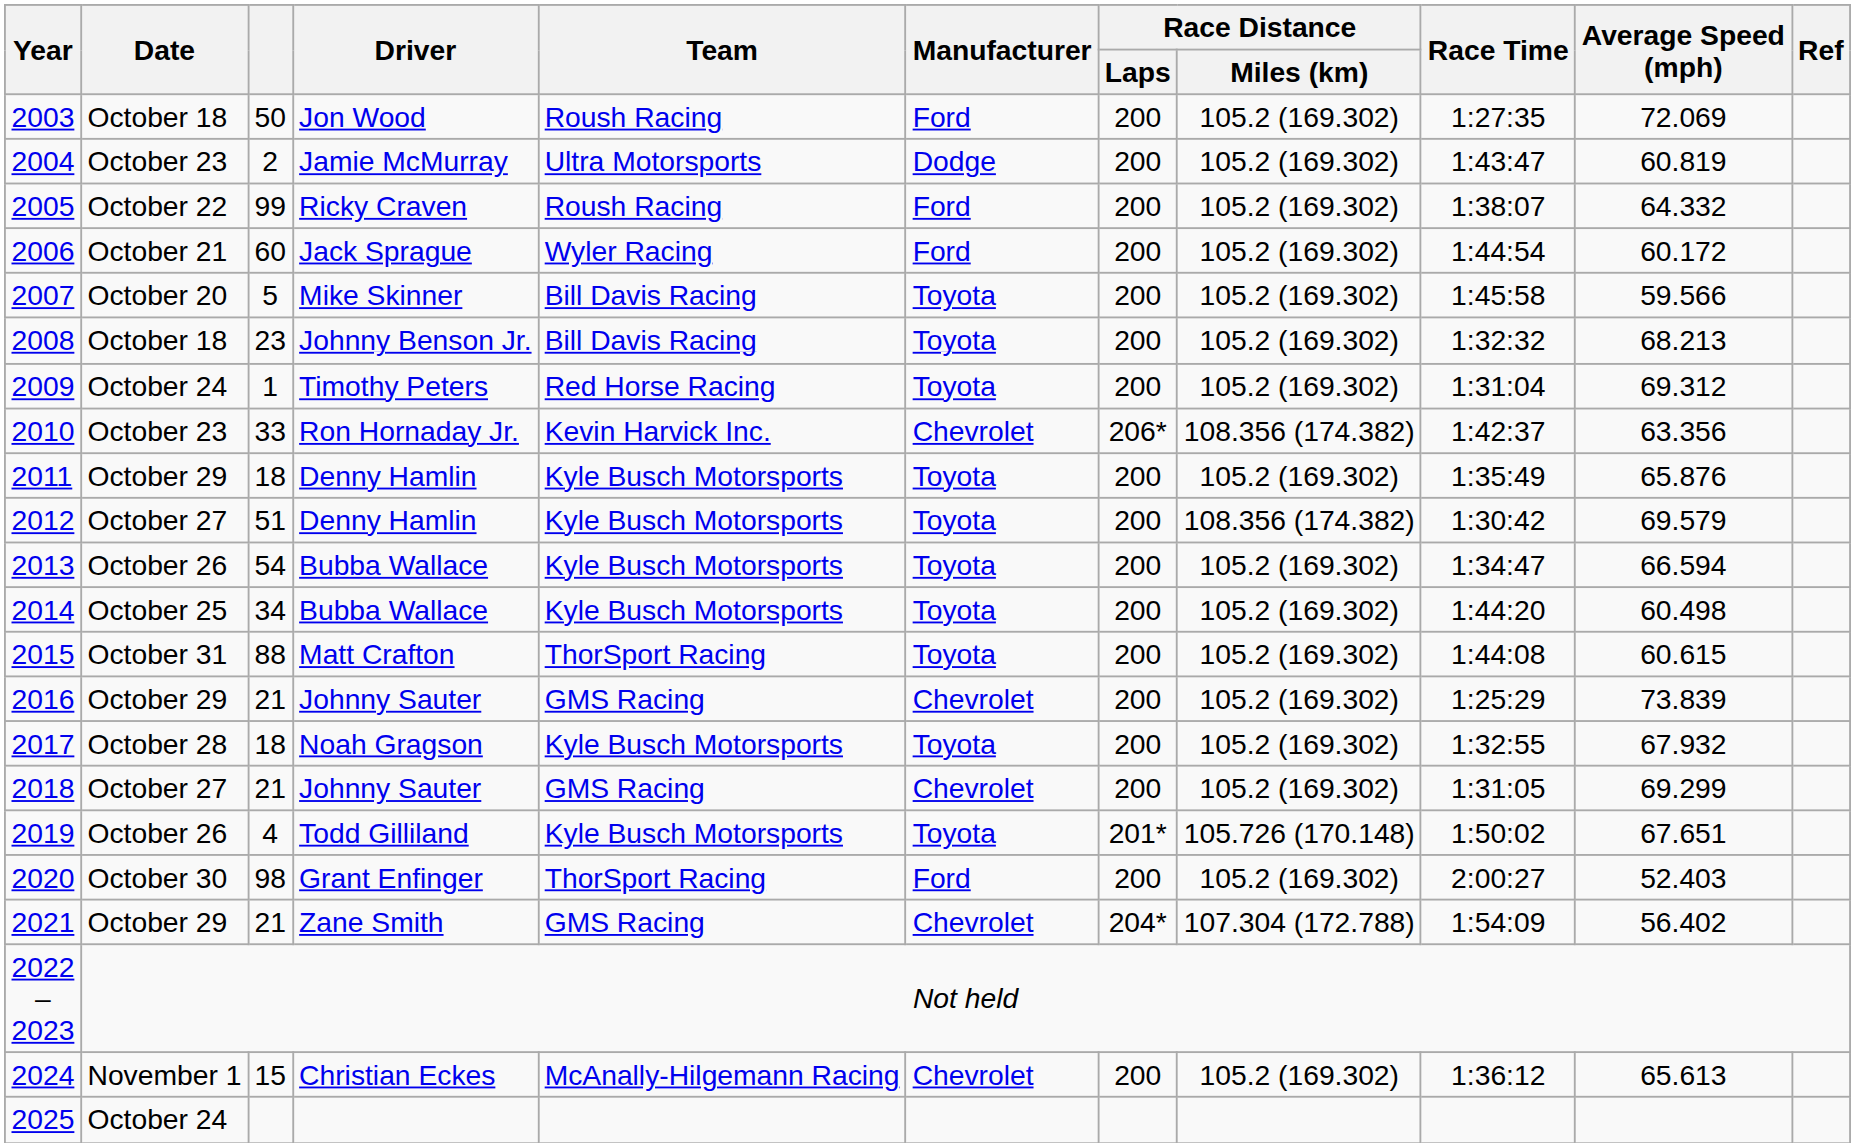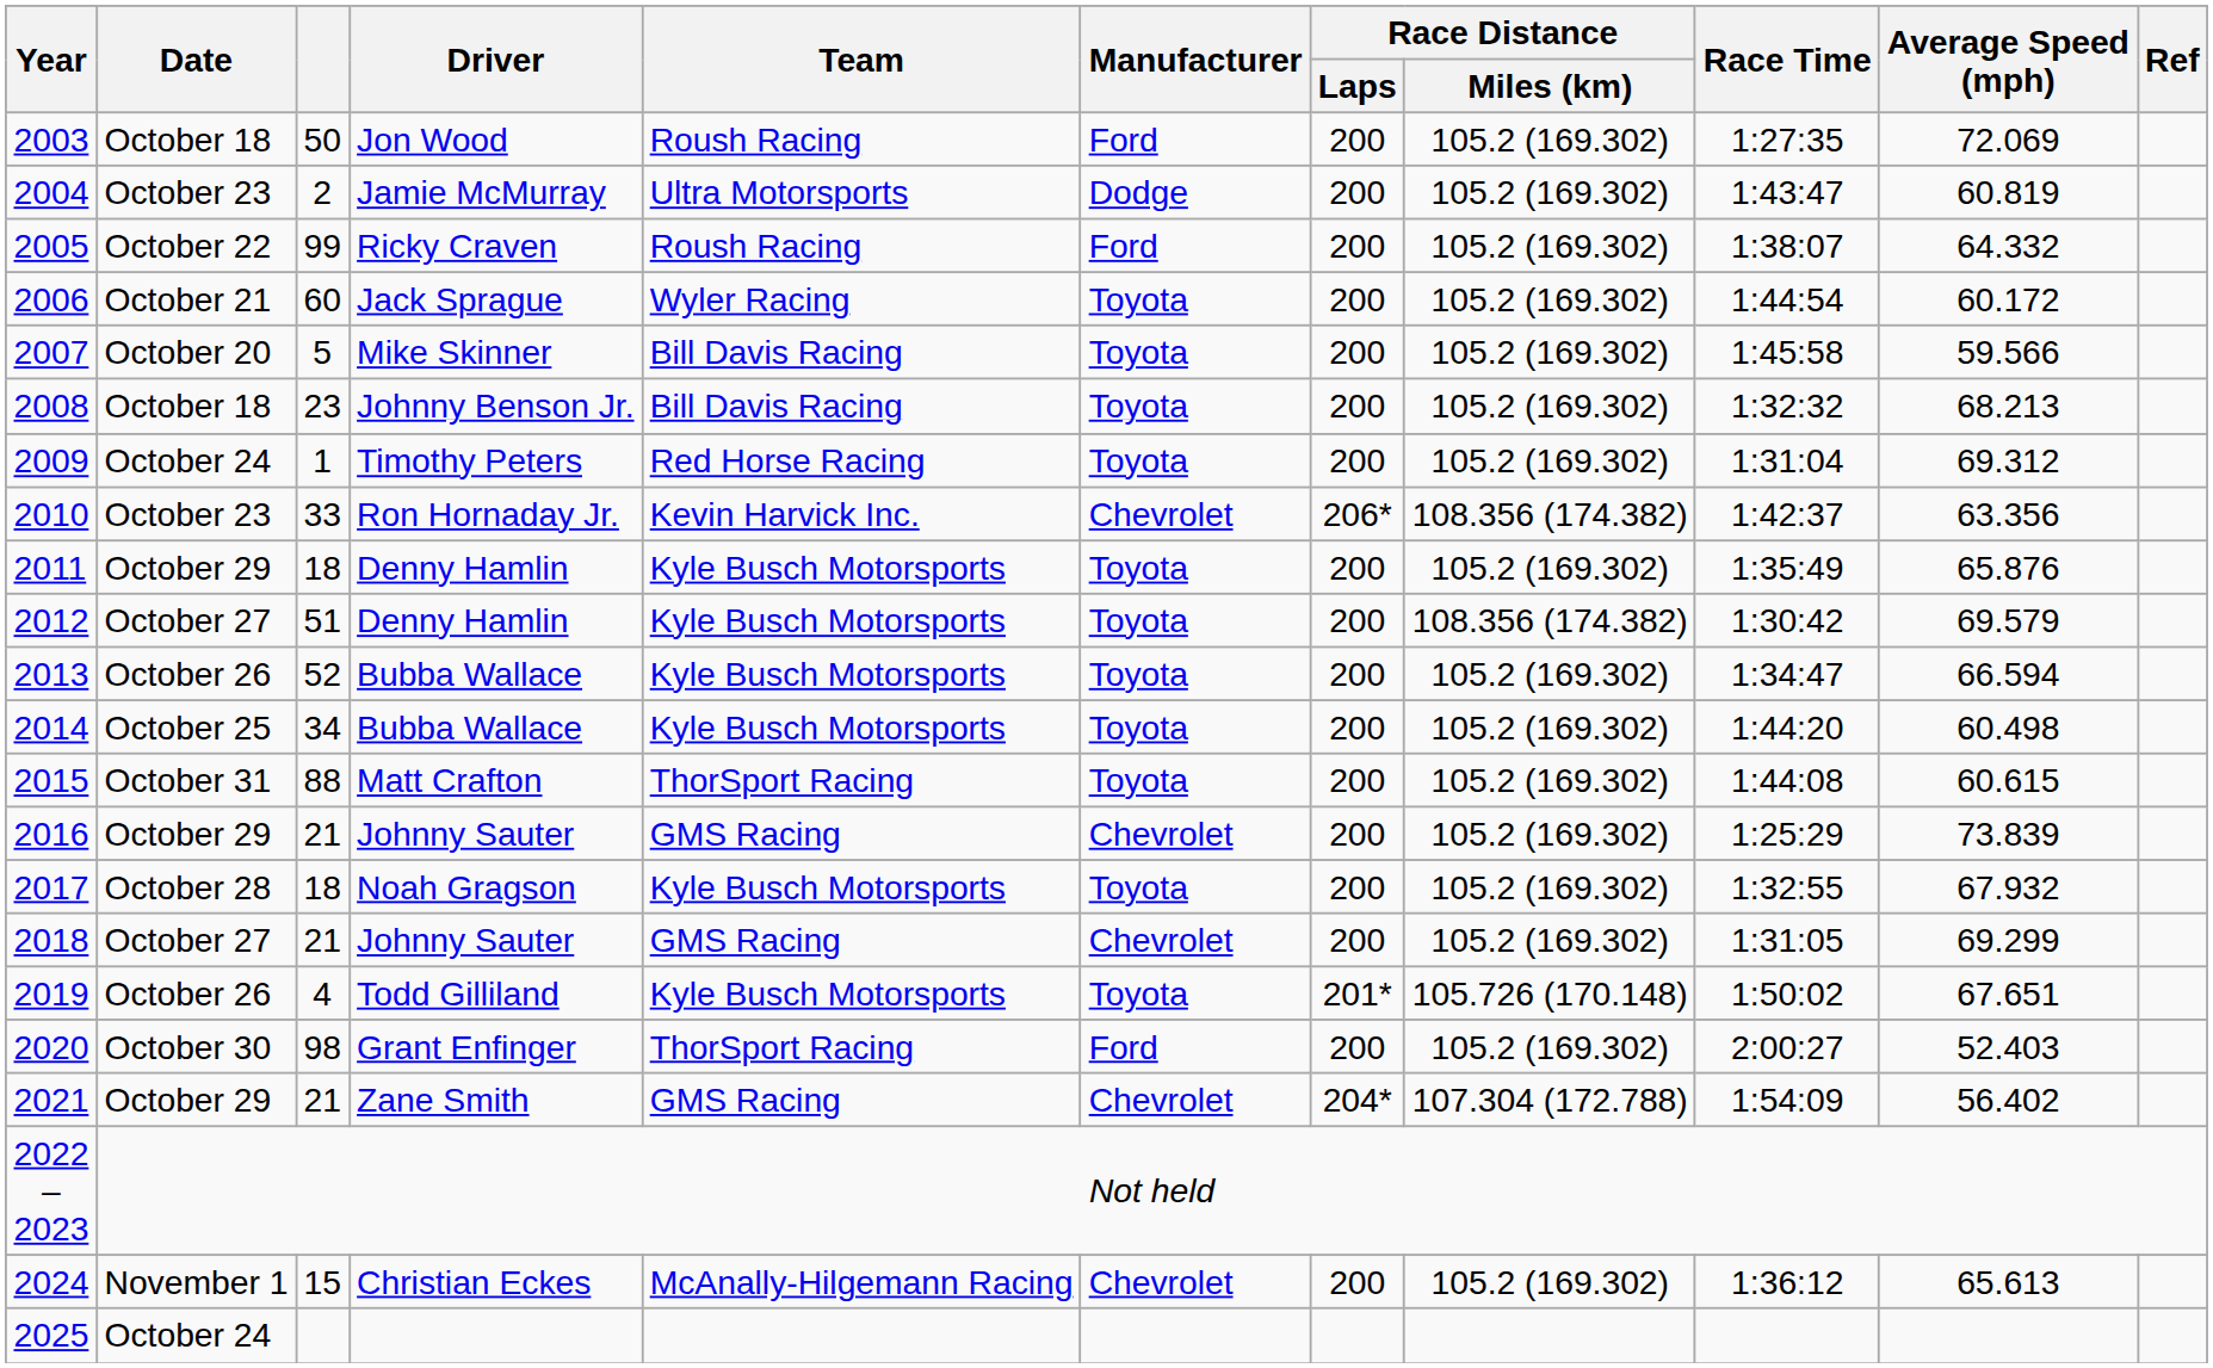 <table class="wikitable" style="font-size: 95%;">
 <tr>
 <th rowspan="2">Year</th>
 <th rowspan="2">Date</th>
 <th rowspan="2"></th>
 <th rowspan="2">Driver</th>
 <th rowspan="2">Team</th>
 <th rowspan="2">Manufacturer</th>
 <th colspan="2">Race Distance</th>
 <th rowspan="2">Race Time</th>
 <th rowspan="2">Average Speed<br>(mph)</th>
 <th rowspan="2">Ref</th>
 </tr>
 <tr>
 <th>Laps</th>
 <th>Miles (km)</th>
 </tr>
 <tr>
 <td><a href='#'>2003</a></td>
 <td>October 18</td>
 <td align="center">50</td>
 <td><a href='#'>Jon Wood</a></td>
 <td><a href='#'>Roush Racing</a></td>
 <td><a href='#'>Ford</a></td>
 <td align="center">200</td>
 <td align="center">105.2 (169.302)</td>
 <td align="center">1:27:35</td>
 <td align="center">72.069</td>
 <td align="center"></td>
 </tr>
 <tr>
 <td><a href='#'>2004</a></td>
 <td>October 23</td>
 <td align="center">2</td>
 <td><a href='#'>Jamie McMurray</a></td>
 <td><a href='#'>Ultra Motorsports</a></td>
 <td><a href='#'>Dodge</a></td>
 <td align="center">200</td>
 <td align="center">105.2 (169.302)</td>
 <td align="center">1:43:47</td>
 <td align="center">60.819</td>
 <td align="center"></td>
 </tr>
 <tr>
 <td><a href='#'>2005</a></td>
 <td>October 22</td>
 <td align="center">99</td>
 <td><a href='#'>Ricky Craven</a></td>
 <td><a href='#'>Roush Racing</a></td>
 <td><a href='#'>Ford</a></td>
 <td align="center">200</td>
 <td align="center">105.2 (169.302)</td>
 <td align="center">1:38:07</td>
 <td align="center">64.332</td>
 <td align="center"></td>
 </tr>
 <tr>
 <td><a href='#'>2006</a></td>
 <td>October 21</td>
 <td align="center">60</td>
 <td><a href='#'>Jack Sprague</a></td>
 <td><a href='#'>Wyler Racing</a></td>
-<td><a href='#'>Ford</a></td>
+<td><a href='#'>Toyota</a></td>
 <td align="center">200</td>
 <td align="center">105.2 (169.302)</td>
 <td align="center">1:44:54</td>
 <td align="center">60.172</td>
 <td align="center"></td>
 </tr>
 <tr>
 <td><a href='#'>2007</a></td>
 <td>October 20</td>
 <td align="center">5</td>
 <td><a href='#'>Mike Skinner</a></td>
 <td><a href='#'>Bill Davis Racing</a></td>
 <td><a href='#'>Toyota</a></td>
 <td align="center">200</td>
 <td align="center">105.2 (169.302)</td>
 <td align="center">1:45:58</td>
 <td align="center">59.566</td>
 <td align="center"></td>
 </tr>
 <tr>
 <td><a href='#'>2008</a></td>
 <td>October 18</td>
 <td align="center">23</td>
 <td><a href='#'>Johnny Benson Jr.</a></td>
 <td><a href='#'>Bill Davis Racing</a></td>
 <td><a href='#'>Toyota</a></td>
 <td align="center">200</td>
 <td align="center">105.2 (169.302)</td>
 <td align="center">1:32:32</td>
 <td align="center">68.213</td>
 <td align="center"></td>
 </tr>
 <tr>
 <td><a href='#'>2009</a></td>
 <td>October 24</td>
 <td align="center">1</td>
 <td><a href='#'>Timothy Peters</a></td>
 <td><a href='#'>Red Horse Racing</a></td>
 <td><a href='#'>Toyota</a></td>
 <td align="center">200</td>
 <td align="center">105.2 (169.302)</td>
 <td align="center">1:31:04</td>
 <td align="center">69.312</td>
 <td align="center"></td>
 </tr>
 <tr>
 <td><a href='#'>2010</a></td>
 <td>October 23</td>
 <td align="center">33</td>
 <td><a href='#'>Ron Hornaday Jr.</a></td>
 <td><a href='#'>Kevin Harvick Inc.</a></td>
 <td><a href='#'>Chevrolet</a></td>
 <td align="center">206*</td>
 <td align="center">108.356 (174.382)</td>
 <td align="center">1:42:37</td>
 <td align="center">63.356</td>
 <td align="center"></td>
 </tr>
 <tr>
 <td><a href='#'>2011</a></td>
 <td>October 29</td>
 <td align="center">18</td>
 <td><a href='#'>Denny Hamlin</a></td>
 <td><a href='#'>Kyle Busch Motorsports</a></td>
 <td><a href='#'>Toyota</a></td>
 <td align="center">200</td>
 <td align="center">105.2 (169.302)</td>
 <td align="center">1:35:49</td>
 <td align="center">65.876</td>
 <td align="center"></td>
 </tr>
 <tr>
 <td><a href='#'>2012</a></td>
 <td>October 27</td>
 <td align="center">51</td>
 <td><a href='#'>Denny Hamlin</a></td>
 <td><a href='#'>Kyle Busch Motorsports</a></td>
 <td><a href='#'>Toyota</a></td>
 <td align="center">200</td>
 <td align="center">108.356 (174.382)</td>
 <td align="center">1:30:42</td>
 <td align="center">69.579</td>
 <td align="center"></td>
 </tr>
 <tr>
 <td><a href='#'>2013</a></td>
 <td>October 26</td>
-<td align="center">54</td>
+<td align="center">52</td>
 <td><a href='#'>Bubba Wallace</a></td>
 <td><a href='#'>Kyle Busch Motorsports</a></td>
 <td><a href='#'>Toyota</a></td>
 <td align="center">200</td>
 <td align="center">105.2 (169.302)</td>
 <td align="center">1:34:47</td>
 <td align="center">66.594</td>
 <td align="center"></td>
 </tr>
 <tr>
 <td><a href='#'>2014</a></td>
 <td>October 25</td>
 <td align="center">34</td>
 <td><a href='#'>Bubba Wallace</a></td>
 <td><a href='#'>Kyle Busch Motorsports</a></td>
 <td><a href='#'>Toyota</a></td>
 <td align="center">200</td>
 <td align="center">105.2 (169.302)</td>
 <td align="center">1:44:20</td>
 <td align="center">60.498</td>
 <td align="center"></td>
 </tr>
 <tr>
 <td><a href='#'>2015</a></td>
 <td>October 31</td>
 <td align="center">88</td>
 <td><a href='#'>Matt Crafton</a></td>
 <td><a href='#'>ThorSport Racing</a></td>
 <td><a href='#'>Toyota</a></td>
 <td align="center">200</td>
 <td align="center">105.2 (169.302)</td>
 <td align="center">1:44:08</td>
 <td align="center">60.615</td>
 <td align="center"></td>
 </tr>
 <tr>
 <td><a href='#'>2016</a></td>
 <td>October 29</td>
 <td align="center">21</td>
 <td><a href='#'>Johnny Sauter</a></td>
 <td><a href='#'>GMS Racing</a></td>
 <td><a href='#'>Chevrolet</a></td>
 <td align="center">200</td>
 <td align="center">105.2 (169.302)</td>
 <td align="center">1:25:29</td>
 <td align="center">73.839</td>
 <td align="center"></td>
 </tr>
 <tr>
 <td><a href='#'>2017</a></td>
 <td>October 28</td>
 <td align="center">18</td>
 <td><a href='#'>Noah Gragson</a></td>
 <td><a href='#'>Kyle Busch Motorsports</a></td>
 <td><a href='#'>Toyota</a></td>
 <td align="center">200</td>
 <td align="center">105.2 (169.302)</td>
 <td align="center">1:32:55</td>
 <td align="center">67.932</td>
 <td align="center"></td>
 </tr>
 <tr>
 <td><a href='#'>2018</a></td>
 <td>October 27</td>
 <td align="center">21</td>
 <td><a href='#'>Johnny Sauter</a></td>
 <td><a href='#'>GMS Racing</a></td>
 <td><a href='#'>Chevrolet</a></td>
 <td align="center">200</td>
 <td align="center">105.2 (169.302)</td>
 <td align="center">1:31:05</td>
 <td align="center">69.299</td>
 <td align="center"></td>
 </tr>
 <tr>
 <td><a href='#'>2019</a></td>
 <td>October 26</td>
 <td align="center">4</td>
 <td><a href='#'>Todd Gilliland</a></td>
 <td><a href='#'>Kyle Busch Motorsports</a></td>
 <td><a href='#'>Toyota</a></td>
 <td align="center">201*</td>
 <td align="center">105.726 (170.148)</td>
 <td align="center">1:50:02</td>
 <td align="center">67.651</td>
 <td align="center"></td>
 </tr>
 <tr>
 <td><a href='#'>2020</a></td>
 <td>October 30</td>
 <td align="center">98</td>
 <td><a href='#'>Grant Enfinger</a></td>
 <td><a href='#'>ThorSport Racing</a></td>
 <td><a href='#'>Ford</a></td>
 <td align="center">200</td>
 <td align="center">105.2 (169.302)</td>
 <td align="center">2:00:27</td>
 <td align="center">52.403</td>
 <td align="center"></td>
 </tr>
 <tr>
 <td><a href='#'>2021</a></td>
 <td>October 29</td>
 <td align="center">21</td>
 <td><a href='#'>Zane Smith</a></td>
 <td><a href='#'>GMS Racing</a></td>
 <td><a href='#'>Chevrolet</a></td>
 <td align="center">204*</td>
 <td align="center">107.304 (172.788)</td>
 <td align="center">1:54:09</td>
 <td align="center">56.402</td>
 <td align="center"></td>
 </tr>
 <tr>
 <td align=center><a href='#'>2022</a><br>–<br><a href='#'>2023</a></td>
 <td colspan=10 align=center><em>Not held</em></td>
 </tr>
 <tr>
 <td><a href='#'>2024</a></td>
 <td>November 1</td>
 <td align="center">15</td>
 <td><a href='#'>Christian Eckes</a></td>
 <td><a href='#'>McAnally-Hilgemann Racing</a></td>
 <td><a href='#'>Chevrolet</a></td>
 <td align="center">200</td>
 <td align="center">105.2 (169.302)</td>
 <td align="center">1:36:12</td>
 <td align="center">65.613</td>
 <td align="center"></td>
 </tr>
 <tr>
 <td><a href='#'>2025</a></td>
 <td>October 24</td>
 <td align="center"></td>
 <td></td>
 <td></td>
 <td></td>
 <td align="center"></td>
 <td align="center"></td>
 <td align="center"></td>
 <td align="center"></td>
 <td align="center"></td>
 </tr>
 </table>
